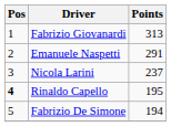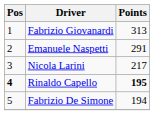 <table class="wikitable" style="font-size: 85%;">
 <tr>
 <th>Pos</th>
 <th>Driver</th>
 <th>Points</th>
 </tr>
 <tr>
 <td>1</td>
 <td> <a href='#'>Fabrizio Giovanardi</a></td>
 <td align="right">313</td>
 </tr>
 <tr>
 <td>2</td>
 <td> <a href='#'>Emanuele Naspetti</a></td>
 <td align="right">291</td>
 </tr>
 <tr>
 <td>3</td>
 <td> <a href='#'>Nicola Larini</a></td>
-<td align="right">237</td>
+<td align="right">217</td>
 </tr>
 <tr>
 <td><strong>4</strong></td>
 <td> <a href='#'>Rinaldo Capello</a></td>
-<td align="right">195</td>
+<td align="right"><strong>195</strong></td>
 </tr>
 <tr>
 <td>5</td>
 <td> <a href='#'>Fabrizio De Simone</a></td>
 <td align="right">194</td>
 </tr>
 <tr>
 </tr>
 </table>
